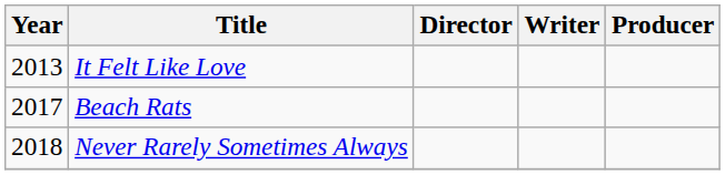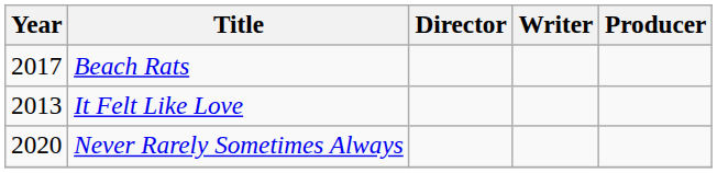 <table class="wikitable">
 <tr>
 <th>Year</th>
 <th>Title</th>
 <th>Director</th>
 <th>Writer</th>
 <th>Producer</th>
 </tr>
 <tr>
+<td>2017</td>
+<td><em><a href='#'>Beach Rats</a></em></td>
+<td></td>
+<td></td>
+<td></td>
+</tr>
+<tr>
 <td>2013</td>
 <td><em><a href='#'>It Felt Like Love</a></em></td>
 <td></td>
 <td></td>
 <td></td>
 </tr>
 <tr>
-<td>2017</td>
-<td><em><a href='#'>Beach Rats</a></em></td>
-<td></td>
-<td></td>
-<td></td>
-</tr>
-<tr>
-<td>2018</td>
+<td>2020</td>
 <td><em><a href='#'>Never Rarely Sometimes Always</a></em></td>
 <td></td>
 <td></td>
 <td></td>
 </tr>
 <tr>
 </tr>
 </table>
